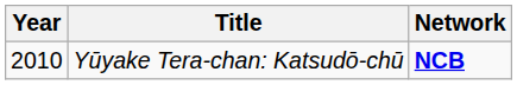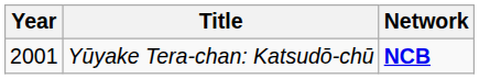 <table class="wikitable">
 <tr>
 <th>Year</th>
 <th>Title</th>
 <th>Network</th>
 </tr>
 <tr>
-<td>2010</td>
+<td>2001</td>
 <td><em>Yūyake Tera-chan: Katsudō-chū</em></td>
 <td><strong><a href='#'>NCB</a></strong></td>
 </tr>
 </table>
